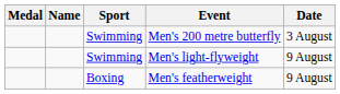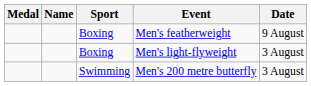 <table class="wikitable sortable" style="font-size:90%">
 <tr>
 <th>Medal</th>
 <th>Name</th>
 <th>Sport</th>
 <th>Event</th>
 <th>Date</th>
 </tr>
 <tr>
 <td></td>
 <td></td>
-<td><a href='#'>Swimming</a></td>
-<td><a href='#'>Men's 200 metre butterfly</a></td>
+<td><a href='#'>Boxing</a></td>
+<td><a href='#'>Men's featherweight</a></td>
+<td>9 August</td>
+</tr>
+<tr>
+<td></td>
+<td></td>
+<td><a href='#'>Boxing</a></td>
+<td><a href='#'>Men's light-flyweight</a></td>
 <td>3 August</td>
 </tr>
 <tr>
 <td></td>
 <td></td>
 <td><a href='#'>Swimming</a></td>
-<td><a href='#'>Men's light-flyweight</a></td>
-<td>9 August</td>
-</tr>
-<tr>
-<td></td>
-<td></td>
-<td><a href='#'>Boxing</a></td>
-<td><a href='#'>Men's featherweight</a></td>
-<td>9 August</td>
+<td><a href='#'>Men's 200 metre butterfly</a></td>
+<td>3 August</td>
 </tr>
 </table>
